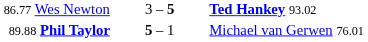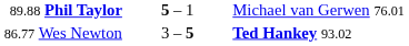 <table style="text-align:center">
 <tr>
 <th width=223></th>
 <th width=100></th>
 <th width=223></th>
 </tr>
 <tr>
+<td align=right><small>89.88</small> <strong><a href='#'>Phil Taylor</a></strong> </td>
+<td><strong>5</strong> – 1</td>
+<td align=left> <a href='#'>Michael van Gerwen</a> <small>76.01</small></td>
+</tr>
+<tr>
 <td align=right><small>86.77</small> <a href='#'>Wes Newton</a> </td>
 <td>3 – <strong>5</strong></td>
 <td align=left> <strong><a href='#'>Ted Hankey</a></strong> <small>93.02</small></td>
 </tr>
-<tr>
-<td align=right><small>89.88</small> <strong><a href='#'>Phil Taylor</a></strong> </td>
-<td><strong>5</strong> – 1</td>
-<td align=left> <a href='#'>Michael van Gerwen</a> <small>76.01</small></td>
-</tr>
 </table>
